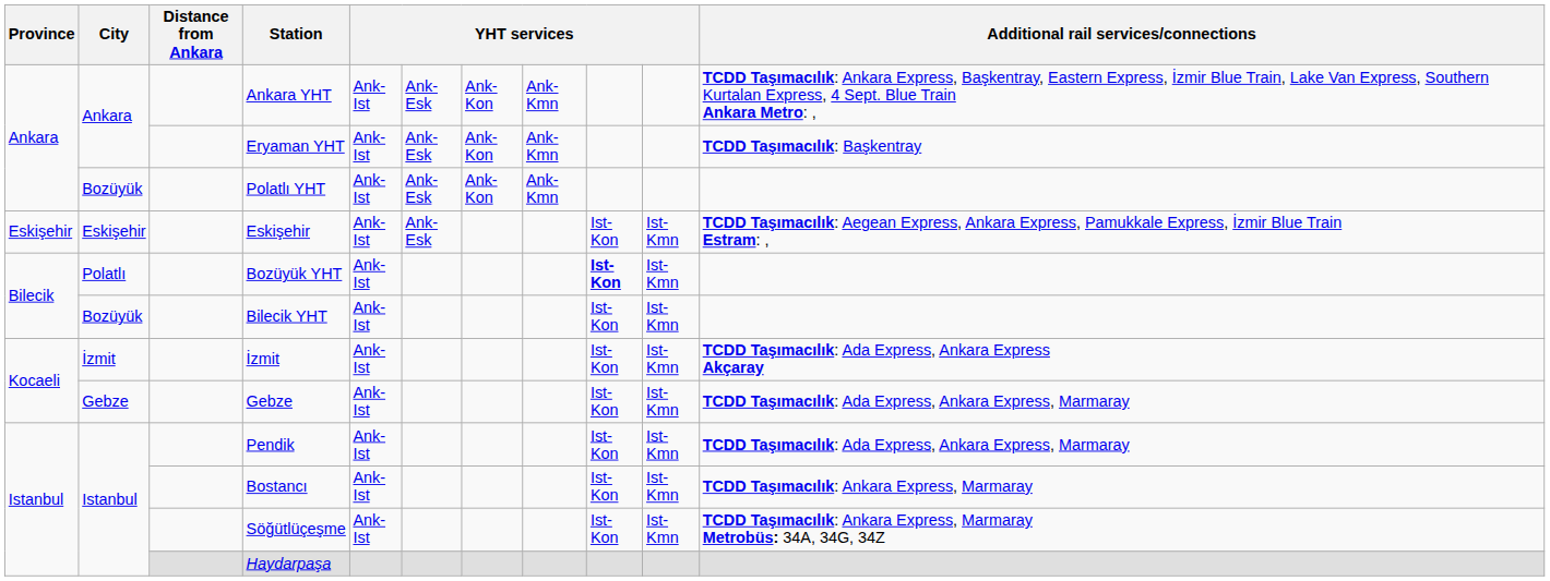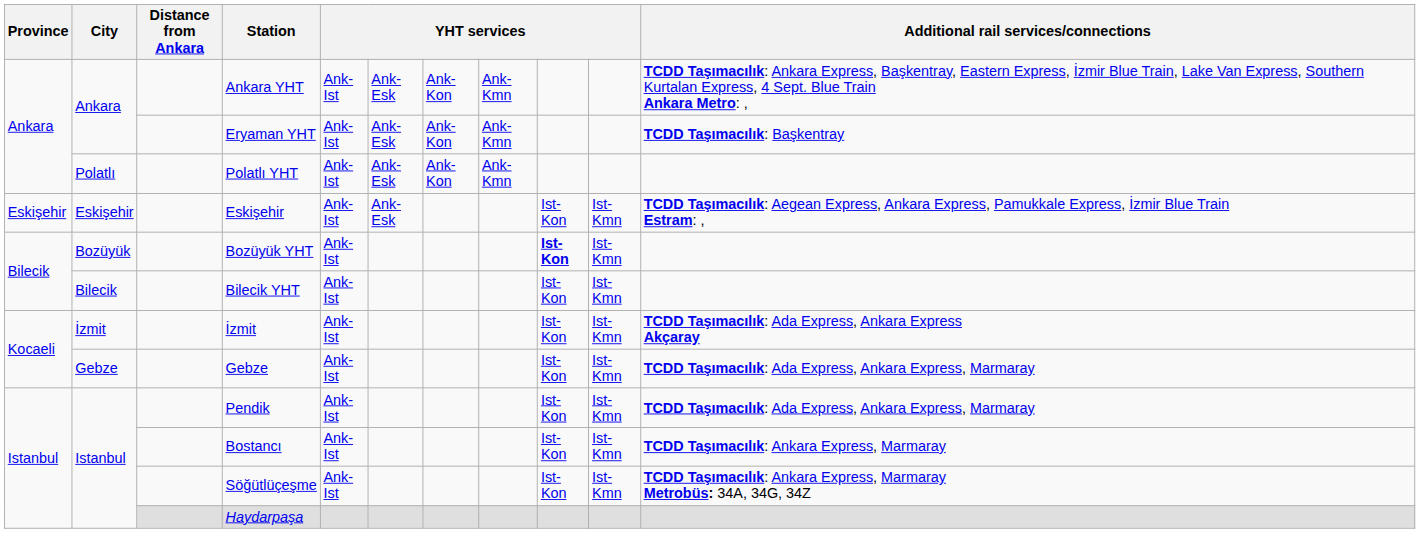 <table class="wikitable">
 <tr>
 <th>Province</th>
 <th>City</th>
 <th>Distance<br>from <a href='#'>Ankara</a></th>
 <th>Station</th>
 <th colspan=6>YHT services</th>
 <th>Additional rail services/connections</th>
 </tr>
 <tr>
 <td rowspan="3"><a href='#'>Ankara</a></td>
 <td rowspan="2"><a href='#'>Ankara</a></td>
 <td></td>
 <td><a href='#'>Ankara YHT</a></td>
 <td><a href='#'>Ank-Ist</a></td>
 <td><a href='#'>Ank-Esk</a></td>
 <td><a href='#'>Ank-Kon</a></td>
 <td><a href='#'>Ank-Kmn</a></td>
 <td></td>
 <td></td>
 <td><strong><a href='#'>TCDD Taşımacılık</a></strong>: <a href='#'>Ankara Express</a>, <a href='#'>Başkentray</a>, <a href='#'>Eastern Express</a>, <a href='#'>İzmir Blue Train</a>, <a href='#'>Lake Van Express</a>, <a href='#'>Southern Kurtalan Express</a>, <a href='#'>4 Sept. Blue Train</a><br> <strong><a href='#'>Ankara Metro</a></strong>: , </td>
 </tr>
 <tr>
 <td></td>
 <td><a href='#'>Eryaman YHT</a></td>
 <td><a href='#'>Ank-Ist</a></td>
 <td><a href='#'>Ank-Esk</a></td>
 <td><a href='#'>Ank-Kon</a></td>
 <td><a href='#'>Ank-Kmn</a></td>
 <td></td>
 <td></td>
 <td><strong><a href='#'>TCDD Taşımacılık</a></strong>: <a href='#'>Başkentray</a></td>
 </tr>
 <tr>
-<td><a href='#'>Bozüyük</a></td>
+<td><a href='#'>Polatlı</a></td>
 <td></td>
 <td><a href='#'>Polatlı YHT</a></td>
 <td><a href='#'>Ank-Ist</a></td>
 <td><a href='#'>Ank-Esk</a></td>
 <td><a href='#'>Ank-Kon</a></td>
 <td><a href='#'>Ank-Kmn</a></td>
 <td></td>
 <td></td>
 <td></td>
 </tr>
 <tr>
 <td><a href='#'>Eskişehir</a></td>
 <td><a href='#'>Eskişehir</a></td>
 <td></td>
 <td><a href='#'>Eskişehir</a></td>
 <td><a href='#'>Ank-Ist</a></td>
 <td><a href='#'>Ank-Esk</a></td>
 <td></td>
 <td></td>
 <td><a href='#'>Ist-Kon</a></td>
 <td><a href='#'>Ist-Kmn</a></td>
 <td><strong><a href='#'>TCDD Taşımacılık</a></strong>: <a href='#'>Aegean Express</a>, <a href='#'>Ankara Express</a>, <a href='#'>Pamukkale Express</a>, <a href='#'>İzmir Blue Train</a><br> <strong><a href='#'>Estram</a></strong>: , </td>
 </tr>
 <tr>
 <td rowspan="2"><a href='#'>Bilecik</a></td>
-<td><a href='#'>Polatlı</a></td>
+<td><a href='#'>Bozüyük</a></td>
 <td></td>
 <td><a href='#'>Bozüyük YHT</a></td>
 <td><a href='#'>Ank-Ist</a></td>
 <td></td>
 <td></td>
 <td></td>
 <td><strong><a href='#'>Ist-Kon</a></strong></td>
 <td><a href='#'>Ist-Kmn</a></td>
 <td></td>
 </tr>
 <tr>
-<td><a href='#'>Bozüyük</a></td>
+<td><a href='#'>Bilecik</a></td>
 <td></td>
 <td><a href='#'>Bilecik YHT</a></td>
 <td><a href='#'>Ank-Ist</a></td>
 <td></td>
 <td></td>
 <td></td>
 <td><a href='#'>Ist-Kon</a></td>
 <td><a href='#'>Ist-Kmn</a></td>
 <td></td>
 </tr>
 <tr>
 <td rowspan="2"><a href='#'>Kocaeli</a></td>
 <td><a href='#'>İzmit</a></td>
 <td></td>
 <td><a href='#'>İzmit</a></td>
 <td><a href='#'>Ank-Ist</a></td>
 <td></td>
 <td></td>
 <td></td>
 <td><a href='#'>Ist-Kon</a></td>
 <td><a href='#'>Ist-Kmn</a></td>
 <td><strong><a href='#'>TCDD Taşımacılık</a></strong>: <a href='#'>Ada Express</a>, <a href='#'>Ankara Express</a><br> <strong><a href='#'>Akçaray</a></strong></td>
 </tr>
 <tr>
 <td><a href='#'>Gebze</a></td>
 <td></td>
 <td><a href='#'>Gebze</a></td>
 <td><a href='#'>Ank-Ist</a></td>
 <td></td>
 <td></td>
 <td></td>
 <td><a href='#'>Ist-Kon</a></td>
 <td><a href='#'>Ist-Kmn</a></td>
 <td><strong><a href='#'>TCDD Taşımacılık</a></strong>: <a href='#'>Ada Express</a>, <a href='#'>Ankara Express</a>, <a href='#'>Marmaray</a></td>
 </tr>
 <tr>
 <td rowspan="4"><a href='#'>Istanbul</a></td>
 <td rowspan="4"><a href='#'>Istanbul</a></td>
 <td></td>
 <td><a href='#'>Pendik</a></td>
 <td><a href='#'>Ank-Ist</a></td>
 <td></td>
 <td></td>
 <td></td>
 <td><a href='#'>Ist-Kon</a></td>
 <td><a href='#'>Ist-Kmn</a></td>
 <td><strong><a href='#'>TCDD Taşımacılık</a></strong>: <a href='#'>Ada Express</a>, <a href='#'>Ankara Express</a>, <a href='#'>Marmaray</a></td>
 </tr>
 <tr>
 <td></td>
 <td><a href='#'>Bostancı</a></td>
 <td><a href='#'>Ank-Ist</a></td>
 <td></td>
 <td></td>
 <td></td>
 <td><a href='#'>Ist-Kon</a></td>
 <td><a href='#'>Ist-Kmn</a></td>
 <td><strong><a href='#'>TCDD Taşımacılık</a></strong>: <a href='#'>Ankara Express</a>, <a href='#'>Marmaray</a></td>
 </tr>
 <tr>
 <td></td>
 <td><a href='#'>Söğütlüçeşme</a></td>
 <td><a href='#'>Ank-Ist</a></td>
 <td></td>
 <td></td>
 <td></td>
 <td><a href='#'>Ist-Kon</a></td>
 <td><a href='#'>Ist-Kmn</a></td>
 <td><strong><a href='#'>TCDD Taşımacılık</a></strong>: <a href='#'>Ankara Express</a>, <a href='#'>Marmaray</a><br> <strong><a href='#'>Metrobüs</a>:</strong> 34A, 34G, 34Z</td>
 </tr>
 <tr bgcolor=dfdfdf>
 <td></td>
 <td><em><a href='#'>Haydarpaşa</a></em></td>
 <td></td>
 <td></td>
 <td></td>
 <td></td>
 <td></td>
 <td></td>
 <td></td>
 </tr>
 </table>
